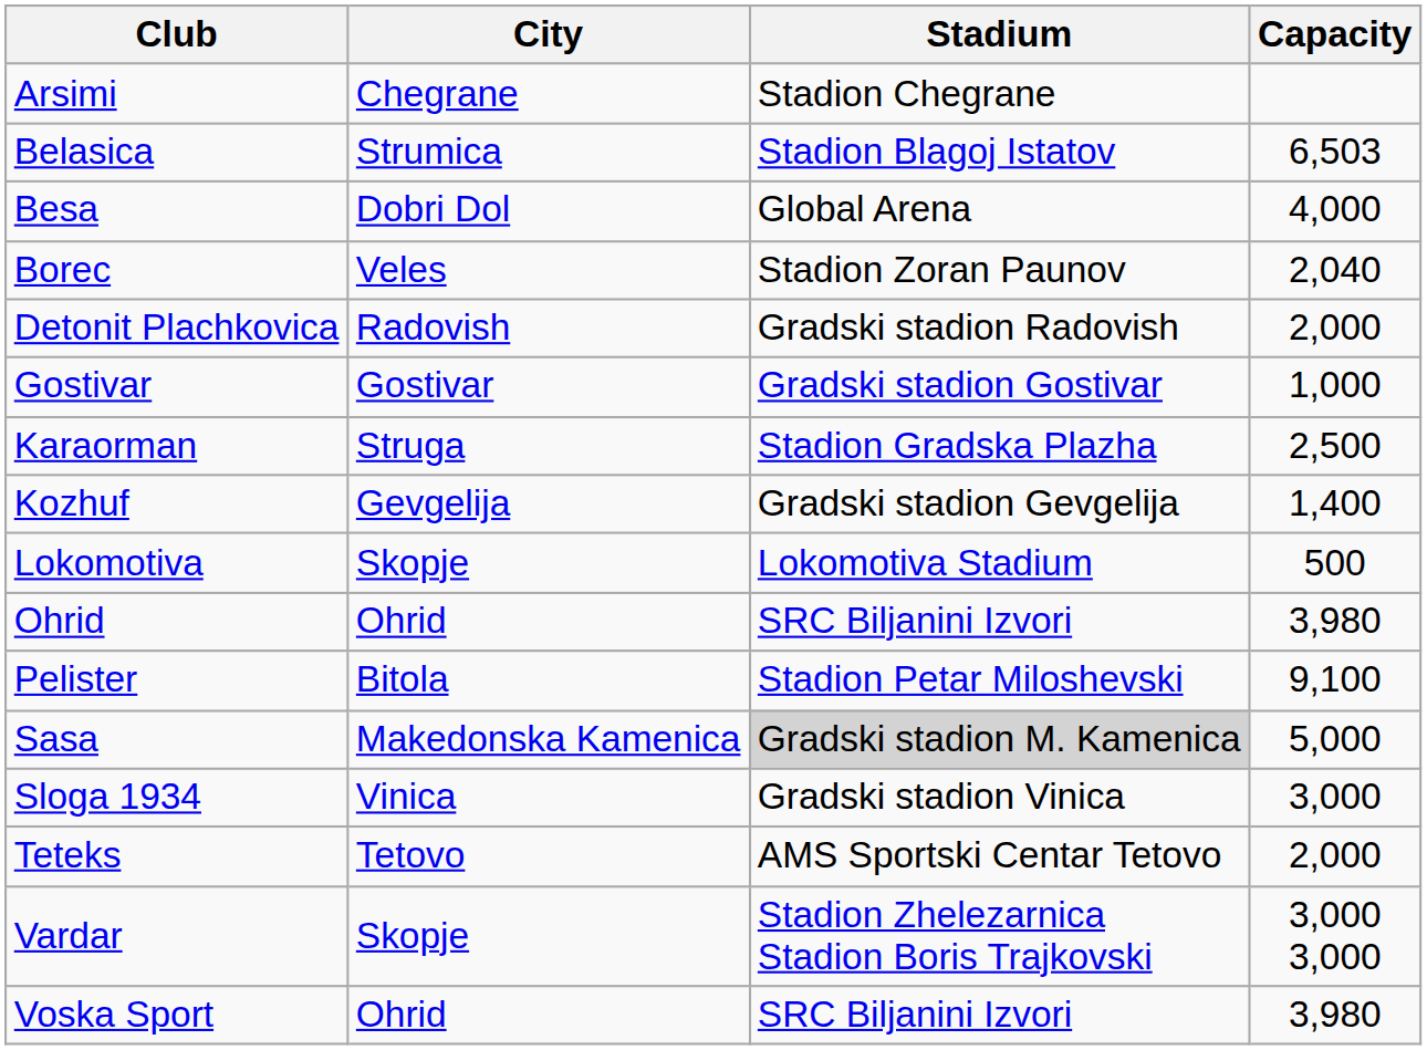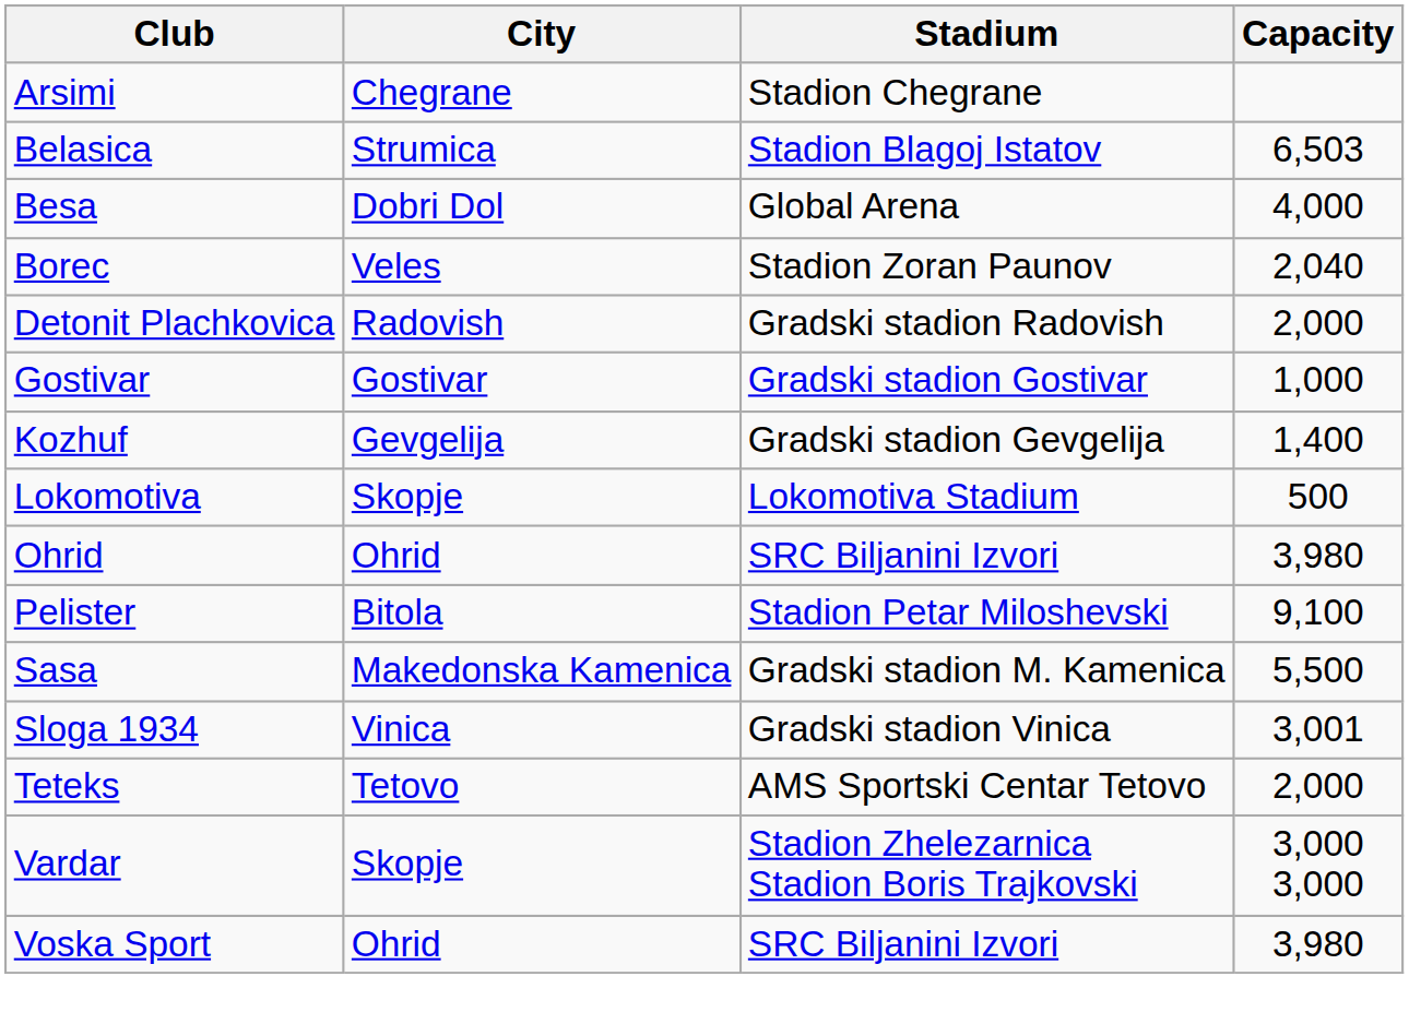 <table class="wikitable sortable">
 <tr>
 <th>Club</th>
 <th>City</th>
 <th>Stadium</th>
 <th>Capacity</th>
 </tr>
 <tr>
 <td><a href='#'>Arsimi</a></td>
 <td><a href='#'>Chegrane</a></td>
 <td>Stadion Chegrane</td>
 <td align=center></td>
 </tr>
 <tr>
 <td><a href='#'>Belasica</a></td>
 <td><a href='#'>Strumica</a></td>
 <td><a href='#'>Stadion Blagoj Istatov</a></td>
 <td align=center>6,503</td>
 </tr>
 <tr>
 <td><a href='#'>Besa</a></td>
 <td><a href='#'>Dobri Dol</a></td>
 <td>Global Arena</td>
 <td align=center>4,000</td>
 </tr>
 <tr>
 <td><a href='#'>Borec</a></td>
 <td><a href='#'>Veles</a></td>
 <td>Stadion Zoran Paunov</td>
 <td align=center>2,040</td>
 </tr>
 <tr>
 <td><a href='#'>Detonit Plachkovica</a></td>
 <td><a href='#'>Radovish</a></td>
 <td>Gradski stadion Radovish</td>
 <td align=center>2,000</td>
 </tr>
 <tr>
 <td><a href='#'>Gostivar</a></td>
 <td><a href='#'>Gostivar</a></td>
 <td><a href='#'>Gradski stadion Gostivar</a></td>
 <td align=center>1,000</td>
 </tr>
 <tr>
-<td><a href='#'>Karaorman</a></td>
-<td><a href='#'>Struga</a></td>
-<td><a href='#'>Stadion Gradska Plazha</a></td>
-<td align=center>2,500</td>
-</tr>
-<tr>
 <td><a href='#'>Kozhuf</a></td>
 <td><a href='#'>Gevgelija</a></td>
 <td>Gradski stadion Gevgelija</td>
 <td align=center>1,400</td>
 </tr>
 <tr>
 <td><a href='#'>Lokomotiva</a></td>
 <td><a href='#'>Skopje</a></td>
 <td><a href='#'>Lokomotiva Stadium</a></td>
 <td align=center>500</td>
 </tr>
 <tr>
 <td><a href='#'>Ohrid</a></td>
 <td><a href='#'>Ohrid</a></td>
 <td><a href='#'>SRC Biljanini Izvori</a></td>
 <td align=center>3,980</td>
 </tr>
 <tr>
 <td><a href='#'>Pelister</a></td>
 <td><a href='#'>Bitola</a></td>
 <td><a href='#'>Stadion Petar Miloshevski</a></td>
 <td align=center>9,100</td>
 </tr>
 <tr>
 <td><a href='#'>Sasa</a></td>
 <td><a href='#'>Makedonska Kamenica</a></td>
-<td style="background: lightgrey;">Gradski stadion M. Kamenica</td>
-<td align=center>5,000</td>
+<td>Gradski stadion M. Kamenica</td>
+<td align=center>5,500</td>
 </tr>
 <tr>
 <td><a href='#'>Sloga 1934</a></td>
 <td><a href='#'>Vinica</a></td>
 <td>Gradski stadion Vinica</td>
-<td align=center>3,000</td>
+<td align=center>3,001</td>
 </tr>
 <tr>
 <td><a href='#'>Teteks</a></td>
 <td><a href='#'>Tetovo</a></td>
 <td>AMS Sportski Centar Tetovo</td>
 <td align=center>2,000</td>
 </tr>
 <tr>
 <td><a href='#'>Vardar</a></td>
 <td><a href='#'>Skopje</a></td>
 <td><a href='#'>Stadion Zhelezarnica</a><br><a href='#'>Stadion Boris Trajkovski</a></td>
 <td align=center>3,000<br>3,000</td>
 </tr>
 <tr>
 <td><a href='#'>Voska Sport</a></td>
 <td><a href='#'>Ohrid</a></td>
 <td><a href='#'>SRC Biljanini Izvori</a></td>
 <td align=center>3,980</td>
 </tr>
 </table>
